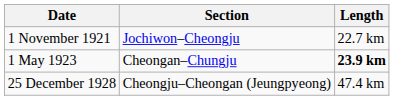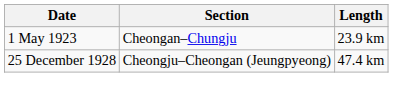 <table class="wikitable">
 <tr>
 <th>Date</th>
 <th>Section</th>
 <th>Length</th>
 </tr>
 <tr>
-<td>1 November 1921</td>
-<td><a href='#'>Jochiwon</a>–<a href='#'>Cheongju</a></td>
-<td>22.7 km</td>
-</tr>
-<tr>
 <td>1 May 1923</td>
 <td>Cheongan–<a href='#'>Chungju</a></td>
-<td><strong>23.9 km</strong></td>
+<td>23.9 km</td>
 </tr>
 <tr>
 <td>25 December 1928</td>
 <td>Cheongju–Cheongan (Jeungpyeong)</td>
 <td>47.4 km</td>
 </tr>
 </table>
